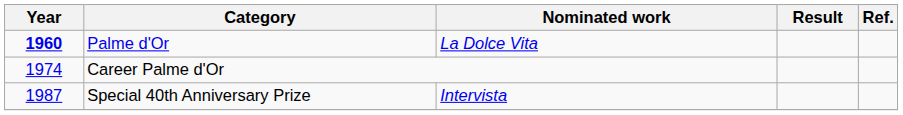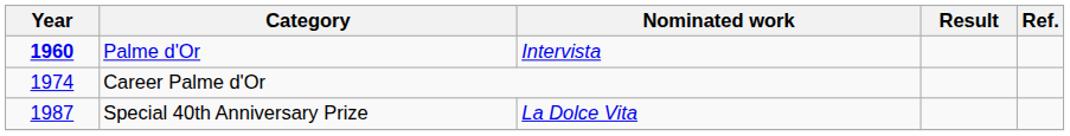 <table class=wikitable>
 <tr>
 <th scope="col" style="width:5em;">Year</th>
 <th scope="col" style="width:26em;">Category</th>
 <th scope="col" style="width:25em;">Nominated work</th>
 <th scope="col" style="width:5em;">Result</th>
 <th>Ref.</th>
 </tr>
 <tr>
 <td style="text-align:center;"><strong><a href='#'>1960</a></strong></td>
 <td><a href='#'>Palme d'Or</a></td>
-<td rowspan=1><em><a href='#'>La Dolce Vita</a></em></td>
+<td><em><a href='#'>Intervista</a></em></td>
 <td></td>
 <td></td>
 </tr>
 <tr>
 <td style="text-align:center;"><a href='#'>1974</a></td>
 <td colspan=2>Career Palme d'Or</td>
 <td></td>
 <td></td>
 </tr>
 <tr>
 <td style="text-align:center;"><a href='#'>1987</a></td>
 <td>Special 40th Anniversary Prize</td>
-<td><em><a href='#'>Intervista</a></em></td>
+<td rowspan=1><em><a href='#'>La Dolce Vita</a></em></td>
 <td></td>
 <td></td>
 </tr>
 <tr>
 </tr>
 </table>
